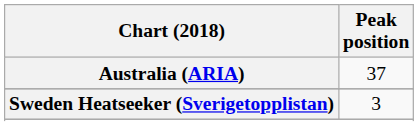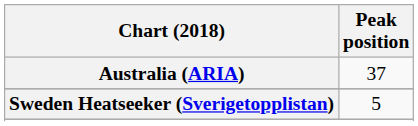 <table class="wikitable sortable plainrowheaders" style="text-align:center">
 <tr>
 <th scope="col">Chart (2018)</th>
 <th scope="col">Peak<br> position</th>
 </tr>
 <tr>
 <th scope="row">Australia (<a href='#'>ARIA</a>)</th>
 <td>37</td>
 </tr>
 <tr>
 </tr>
 <tr>
 </tr>
 <tr>
 </tr>
 <tr>
 </tr>
 <tr>
 <th scope="row">Sweden Heatseeker (<a href='#'>Sverigetopplistan</a>)</th>
-<td style="text-align:center">3</td>
+<td style="text-align:center">5</td>
 </tr>
 <tr>
 </tr>
 <tr>
 </tr>
 <tr>
 </tr>
 </table>
